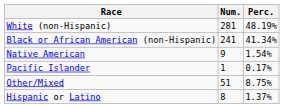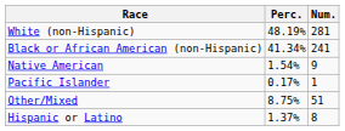 <table class="wikitable">
 <tr>
 <th>Race</th>
+<th>Perc.</th>
 <th>Num.</th>
-<th>Perc.</th>
 </tr>
 <tr>
 <td><a href='#'>White</a> (non-Hispanic)</td>
+<td>48.19%</td>
 <td>281</td>
-<td>48.19%</td>
 </tr>
 <tr>
 <td><a href='#'>Black or African American</a> (non-Hispanic)</td>
+<td>41.34%</td>
 <td>241</td>
-<td>41.34%</td>
 </tr>
 <tr>
 <td><a href='#'>Native American</a></td>
+<td>1.54%</td>
 <td>9</td>
-<td>1.54%</td>
 </tr>
 <tr>
 <td><a href='#'>Pacific Islander</a></td>
+<td>0.17%</td>
 <td>1</td>
-<td>0.17%</td>
 </tr>
 <tr>
 <td><a href='#'>Other/Mixed</a></td>
+<td>8.75%</td>
 <td>51</td>
-<td>8.75%</td>
 </tr>
 <tr>
 <td><a href='#'>Hispanic</a> or <a href='#'>Latino</a></td>
+<td>1.37%</td>
 <td>8</td>
-<td>1.37%</td>
 </tr>
 </table>
